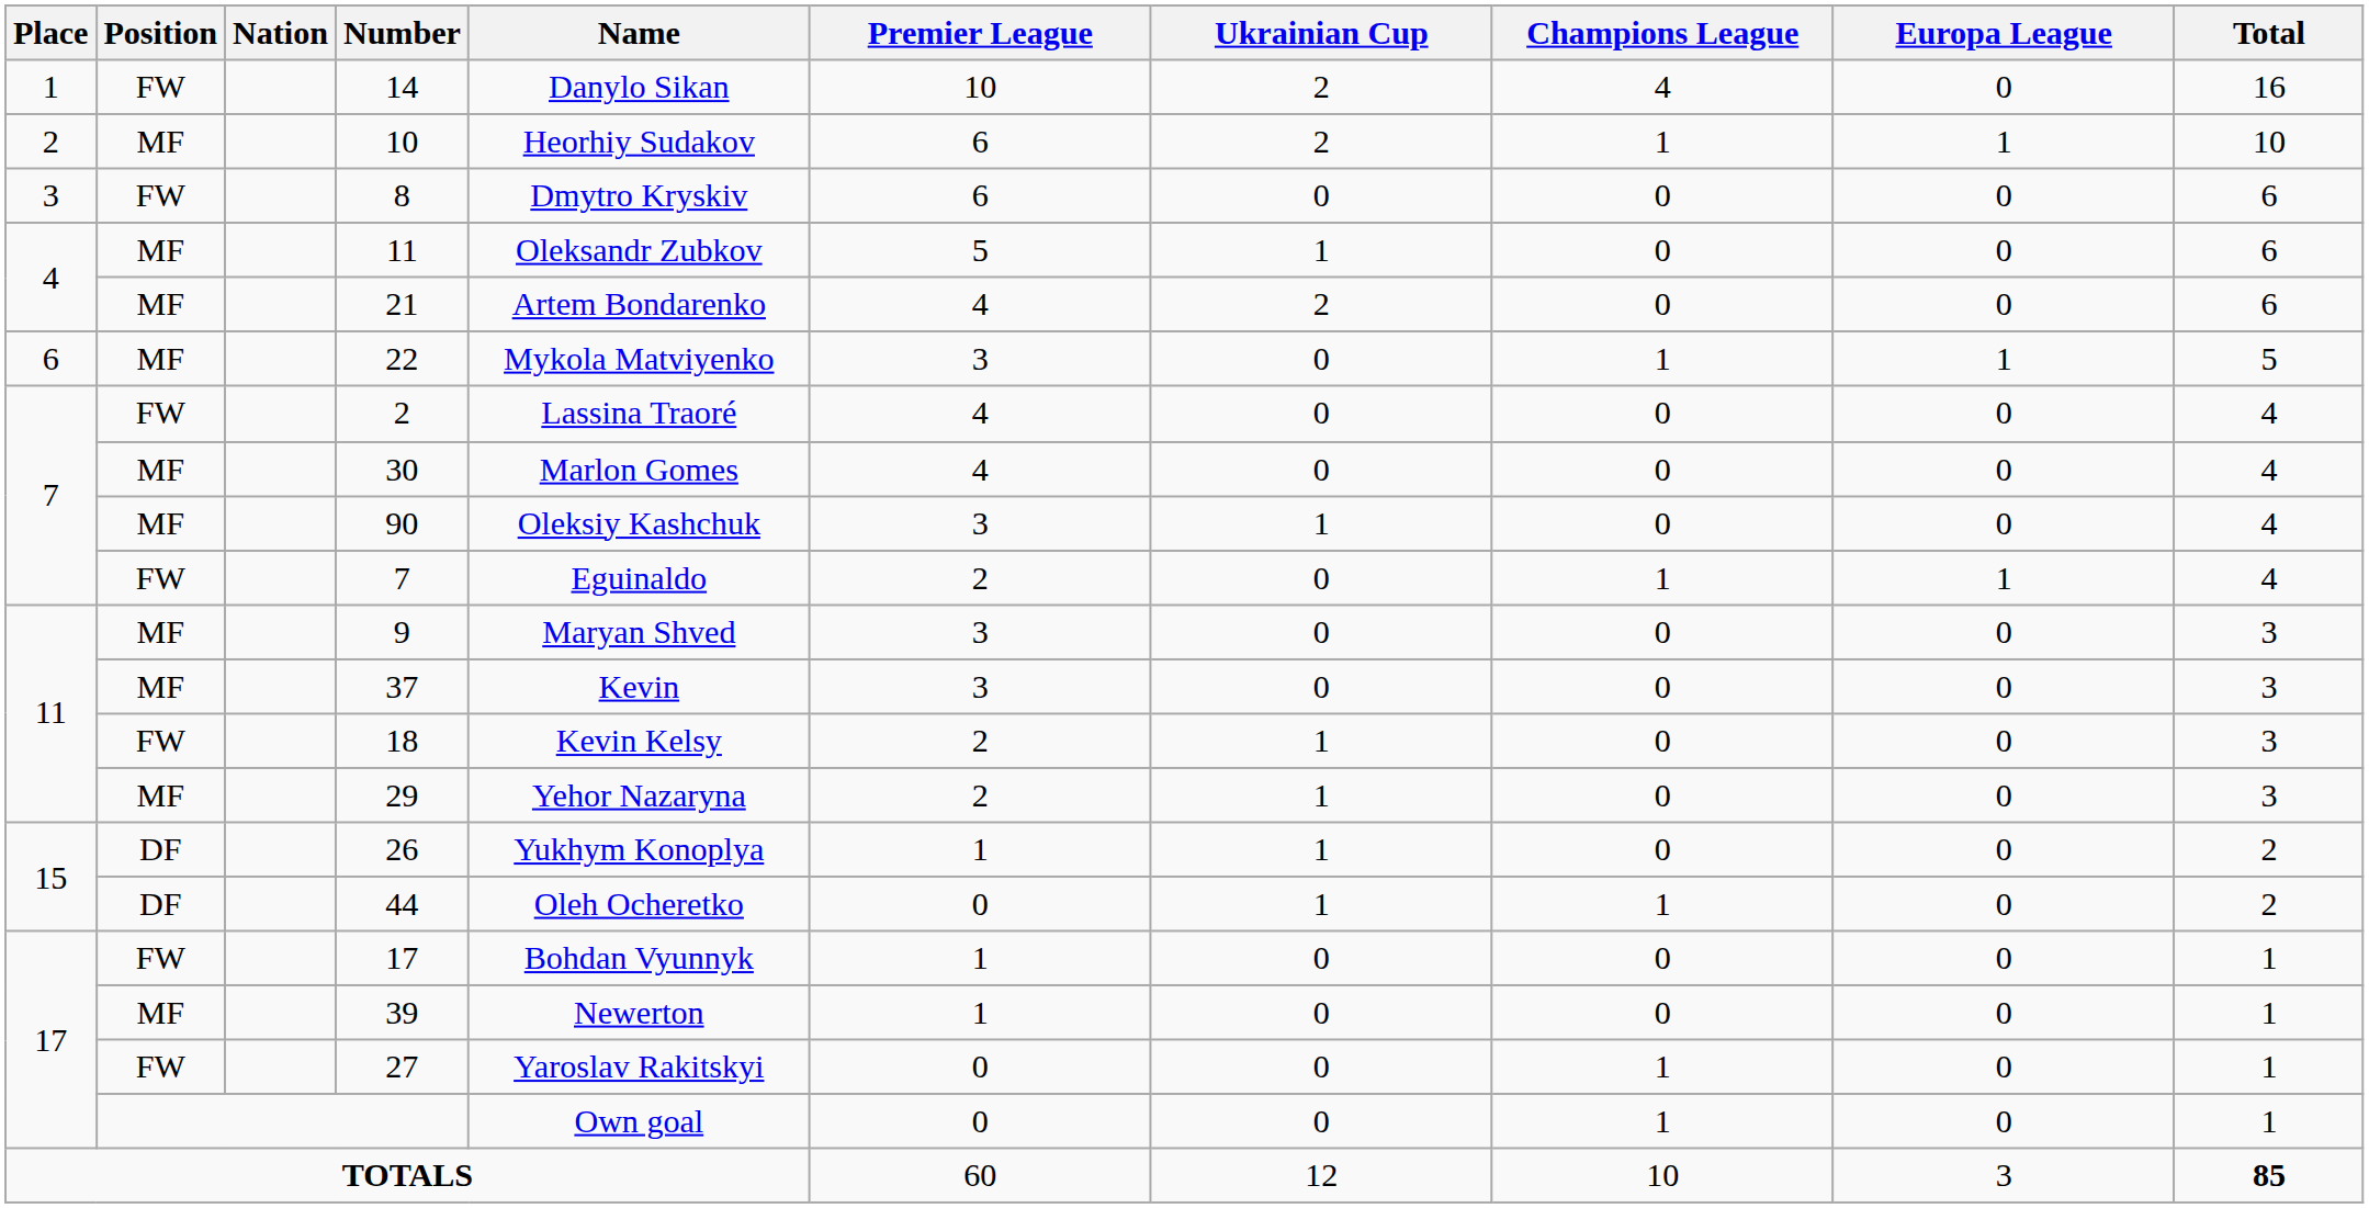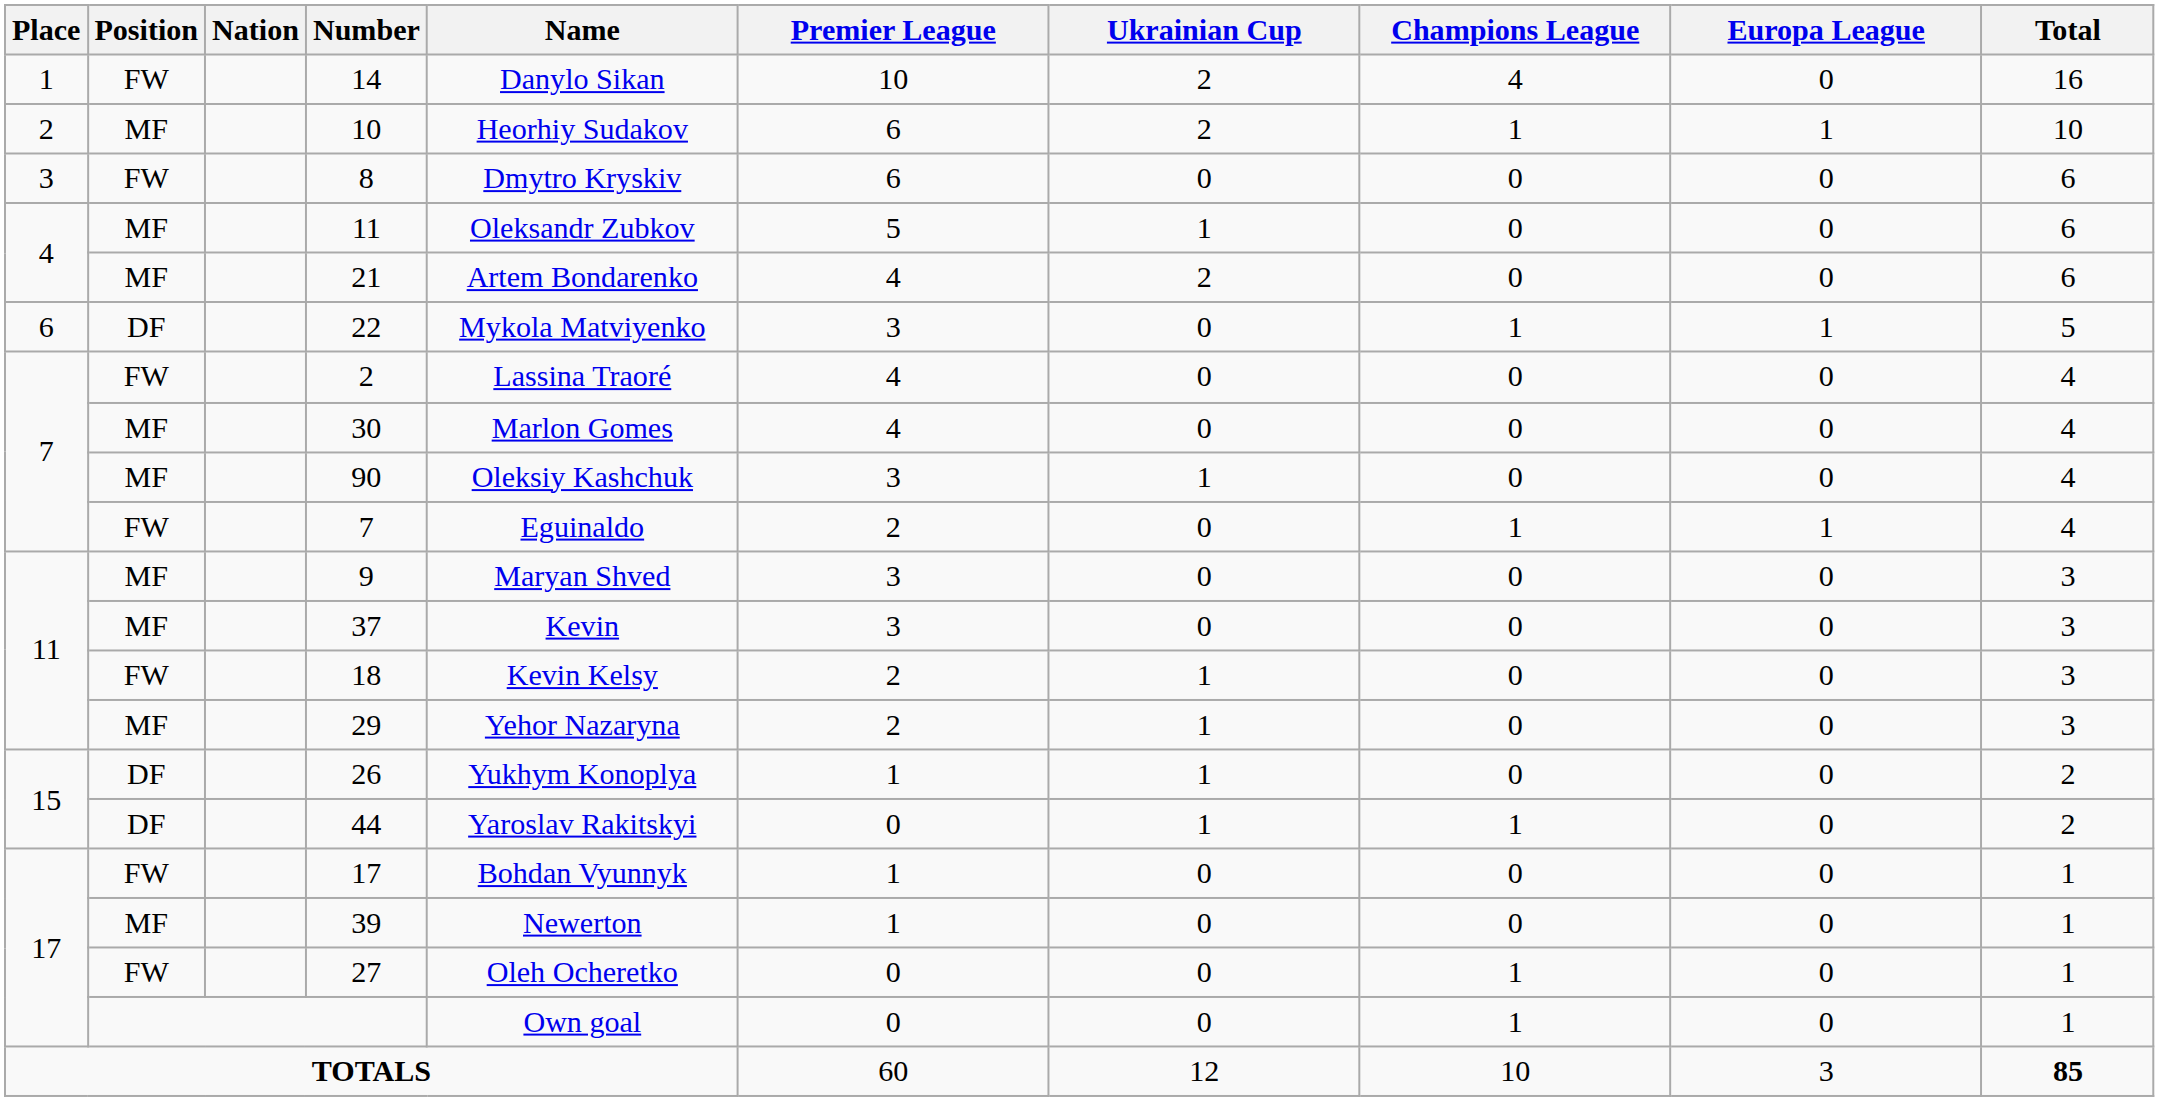 <table class="wikitable" style="font-size: 95%; text-align: center;">
 <tr>
 <th width=20>Place</th>
 <th width=20>Position</th>
 <th width=20>Nation</th>
 <th width=20>Number</th>
 <th width=150>Name</th>
 <th width=150><a href='#'>Premier League</a></th>
 <th width=150><a href='#'>Ukrainian Cup</a></th>
 <th width=150><a href='#'>Champions League</a></th>
 <th width=150><a href='#'>Europa League</a></th>
 <th width=80>Total</th>
 </tr>
 <tr>
 <td>1</td>
 <td>FW</td>
 <td></td>
 <td>14</td>
 <td><a href='#'>Danylo Sikan</a></td>
 <td>10</td>
 <td>2</td>
 <td>4</td>
 <td>0</td>
 <td>16</td>
 </tr>
 <tr>
 <td>2</td>
 <td>MF</td>
 <td></td>
 <td>10</td>
 <td><a href='#'>Heorhiy Sudakov</a></td>
 <td>6</td>
 <td>2</td>
 <td>1</td>
 <td>1</td>
 <td>10</td>
 </tr>
 <tr>
 <td>3</td>
 <td>FW</td>
 <td></td>
 <td>8</td>
 <td><a href='#'>Dmytro Kryskiv</a></td>
 <td>6</td>
 <td>0</td>
 <td>0</td>
 <td>0</td>
 <td>6</td>
 </tr>
 <tr>
 <td rowspan="2">4</td>
 <td>MF</td>
 <td></td>
 <td>11</td>
 <td><a href='#'>Oleksandr Zubkov</a></td>
 <td>5</td>
 <td>1</td>
 <td>0</td>
 <td>0</td>
 <td>6</td>
 </tr>
 <tr>
 <td>MF</td>
 <td></td>
 <td>21</td>
 <td><a href='#'>Artem Bondarenko</a></td>
 <td>4</td>
 <td>2</td>
 <td>0</td>
 <td>0</td>
 <td>6</td>
 </tr>
 <tr>
 <td>6</td>
-<td>MF</td>
+<td>DF</td>
 <td></td>
 <td>22</td>
 <td><a href='#'>Mykola Matviyenko</a></td>
 <td>3</td>
 <td>0</td>
 <td>1</td>
 <td>1</td>
 <td>5</td>
 </tr>
 <tr>
 <td rowspan="4">7</td>
 <td>FW</td>
 <td></td>
 <td>2</td>
 <td><a href='#'>Lassina Traoré</a></td>
 <td>4</td>
 <td>0</td>
 <td>0</td>
 <td>0</td>
 <td>4</td>
 </tr>
 <tr>
 <td>MF</td>
 <td></td>
 <td>30</td>
 <td><a href='#'>Marlon Gomes</a></td>
 <td>4</td>
 <td>0</td>
 <td>0</td>
 <td>0</td>
 <td>4</td>
 </tr>
 <tr>
 <td>MF</td>
 <td></td>
 <td>90</td>
 <td><a href='#'>Oleksiy Kashchuk</a></td>
 <td>3</td>
 <td>1</td>
 <td>0</td>
 <td>0</td>
 <td>4</td>
 </tr>
 <tr>
 <td>FW</td>
 <td></td>
 <td>7</td>
 <td><a href='#'>Eguinaldo</a></td>
 <td>2</td>
 <td>0</td>
 <td>1</td>
 <td>1</td>
 <td>4</td>
 </tr>
 <tr>
 <td rowspan="4">11</td>
 <td>MF</td>
 <td></td>
 <td>9</td>
 <td><a href='#'>Maryan Shved</a></td>
 <td>3</td>
 <td>0</td>
 <td>0</td>
 <td>0</td>
 <td>3</td>
 </tr>
 <tr>
 <td>MF</td>
 <td></td>
 <td>37</td>
 <td><a href='#'>Kevin</a></td>
 <td>3</td>
 <td>0</td>
 <td>0</td>
 <td>0</td>
 <td>3</td>
 </tr>
 <tr>
 <td>FW</td>
 <td></td>
 <td>18</td>
 <td><a href='#'>Kevin Kelsy</a></td>
 <td>2</td>
 <td>1</td>
 <td>0</td>
 <td>0</td>
 <td>3</td>
 </tr>
 <tr>
 <td>MF</td>
 <td></td>
 <td>29</td>
 <td><a href='#'>Yehor Nazaryna</a></td>
 <td>2</td>
 <td>1</td>
 <td>0</td>
 <td>0</td>
 <td>3</td>
 </tr>
 <tr>
 <td rowspan="2">15</td>
 <td>DF</td>
 <td></td>
 <td>26</td>
 <td><a href='#'>Yukhym Konoplya</a></td>
 <td>1</td>
 <td>1</td>
 <td>0</td>
 <td>0</td>
 <td>2</td>
 </tr>
 <tr>
 <td>DF</td>
 <td></td>
 <td>44</td>
-<td><a href='#'>Oleh Ocheretko</a></td>
+<td><a href='#'>Yaroslav Rakitskyi</a></td>
 <td>0</td>
 <td>1</td>
 <td>1</td>
 <td>0</td>
 <td>2</td>
 </tr>
 <tr>
 <td rowspan="4">17</td>
 <td>FW</td>
 <td></td>
 <td>17</td>
 <td><a href='#'>Bohdan Vyunnyk</a></td>
 <td>1</td>
 <td>0</td>
 <td>0</td>
 <td>0</td>
 <td>1</td>
 </tr>
 <tr>
 <td>MF</td>
 <td></td>
 <td>39</td>
 <td><a href='#'>Newerton</a></td>
 <td>1</td>
 <td>0</td>
 <td>0</td>
 <td>0</td>
 <td>1</td>
 </tr>
 <tr>
 <td>FW</td>
 <td></td>
 <td>27</td>
-<td><a href='#'>Yaroslav Rakitskyi</a></td>
+<td><a href='#'>Oleh Ocheretko</a></td>
 <td>0</td>
 <td>0</td>
 <td>1</td>
 <td>0</td>
 <td>1</td>
 </tr>
 <tr>
 <td colspan="3"></td>
 <td><a href='#'>Own goal</a></td>
 <td>0</td>
 <td>0</td>
 <td>1</td>
 <td>0</td>
 <td>1</td>
 </tr>
 <tr>
 <td colspan="5"><strong>TOTALS</strong></td>
 <td>60</td>
 <td>12</td>
 <td>10</td>
 <td>3</td>
 <td><strong>85</strong></td>
 </tr>
 </table>
